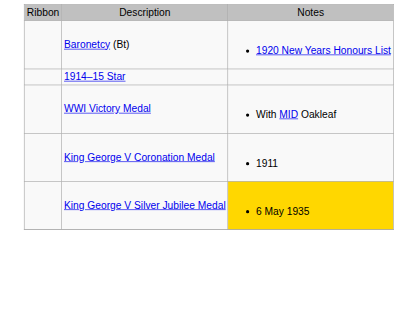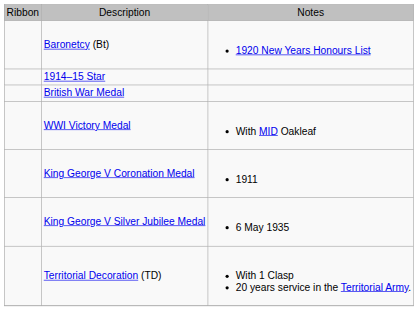 <table class="wikitable" style="margin:1em auto;">
 <tr style="background:silver;" align="center">
 <td>Ribbon</td>
 <td>Description</td>
 <td>Notes</td>
 </tr>
 <tr>
 <td></td>
 <td><a href='#'>Baronetcy</a> (Bt)</td>
 <td><br><ul><li><a href='#'>1920 New Years Honours List</a></li></ul></td>
 </tr>
 <tr>
 <td></td>
 <td><a href='#'>1914–15 Star</a></td>
 <td></td>
 </tr>
 <tr>
 <td></td>
+<td><a href='#'>British War Medal</a></td>
+<td></td>
+</tr>
+<tr>
+<td></td>
 <td><a href='#'>WWI Victory Medal</a></td>
 <td><br><ul><li>With <a href='#'>MID</a> Oakleaf</li></ul></td>
 </tr>
 <tr>
 <td></td>
 <td><a href='#'>King George V Coronation Medal</a></td>
 <td><br><ul><li>1911</li></ul></td>
 </tr>
 <tr>
 <td></td>
 <td><a href='#'>King George V Silver Jubilee Medal</a></td>
-<td style="background: gold;"><br><ul><li>6 May 1935</li></ul></td>
+<td><br><ul><li>6 May 1935</li></ul></td>
+</tr>
+<tr>
+<td></td>
+<td><a href='#'>Territorial Decoration</a> (TD)</td>
+<td><br><ul><li>With 1 Clasp</li><li>20 years service in the <a href='#'>Territorial Army</a>.</li></ul></td>
 </tr>
 <tr>
 </tr>
 </table>
